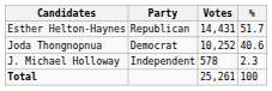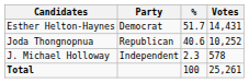 <table class="wikitable">
 <tr>
 <th>Candidates</th>
 <th>Party</th>
+<th>%</th>
 <th>Votes</th>
-<th>%</th>
 </tr>
 <tr>
 <td>Esther Helton-Haynes</td>
-<td>Republican</td>
+<td>Democrat</td>
+<td>51.7</td>
 <td>14,431</td>
-<td>51.7</td>
 </tr>
 <tr>
 <td>Joda Thongnopnua</td>
-<td>Democrat</td>
+<td>Republican</td>
+<td>40.6</td>
 <td>10,252</td>
-<td>40.6</td>
 </tr>
 <tr>
 <td>J. Michael Holloway</td>
 <td>Independent</td>
+<td>2.3</td>
 <td>578</td>
-<td>2.3</td>
 </tr>
 <tr>
 <td><strong>Total</strong></td>
 <td></td>
+<td>100</td>
 <td>25,261</td>
-<td>100</td>
 </tr>
 </table>
